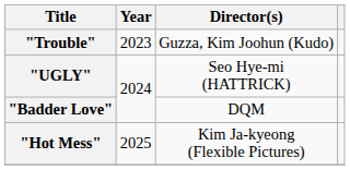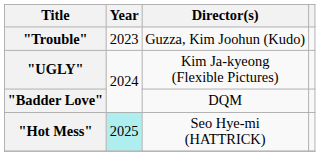 <table class="wikitable plainrowheaders" style="text-align:center">
 <tr>
 <th scope="col">Title</th>
 <th scope="col">Year</th>
 <th scope="col">Director(s)</th>
 <th scope="col"></th>
 </tr>
 <tr>
 <th scope="row">"Trouble"</th>
 <td>2023</td>
 <td>Guzza, Kim Joohun (Kudo)</td>
 <td></td>
 </tr>
 <tr>
 <th scope="row">"UGLY"</th>
 <td rowspan=2>2024</td>
-<td>Seo Hye-mi<br>(HATTRICK)</td>
+<td>Kim Ja-kyeong<br>(Flexible Pictures)</td>
 <td></td>
 </tr>
 <tr>
 <th scope="row">"Badder Love"</th>
 <td>DQM</td>
 <td></td>
 </tr>
 <tr>
 <th scope="row">"Hot Mess"</th>
-<td>2025</td>
-<td>Kim Ja-kyeong<br>(Flexible Pictures)</td>
+<td style="background: paleturquoise;">2025</td>
+<td>Seo Hye-mi<br>(HATTRICK)</td>
 <td></td>
 </tr>
 <tr>
 </tr>
 </table>
